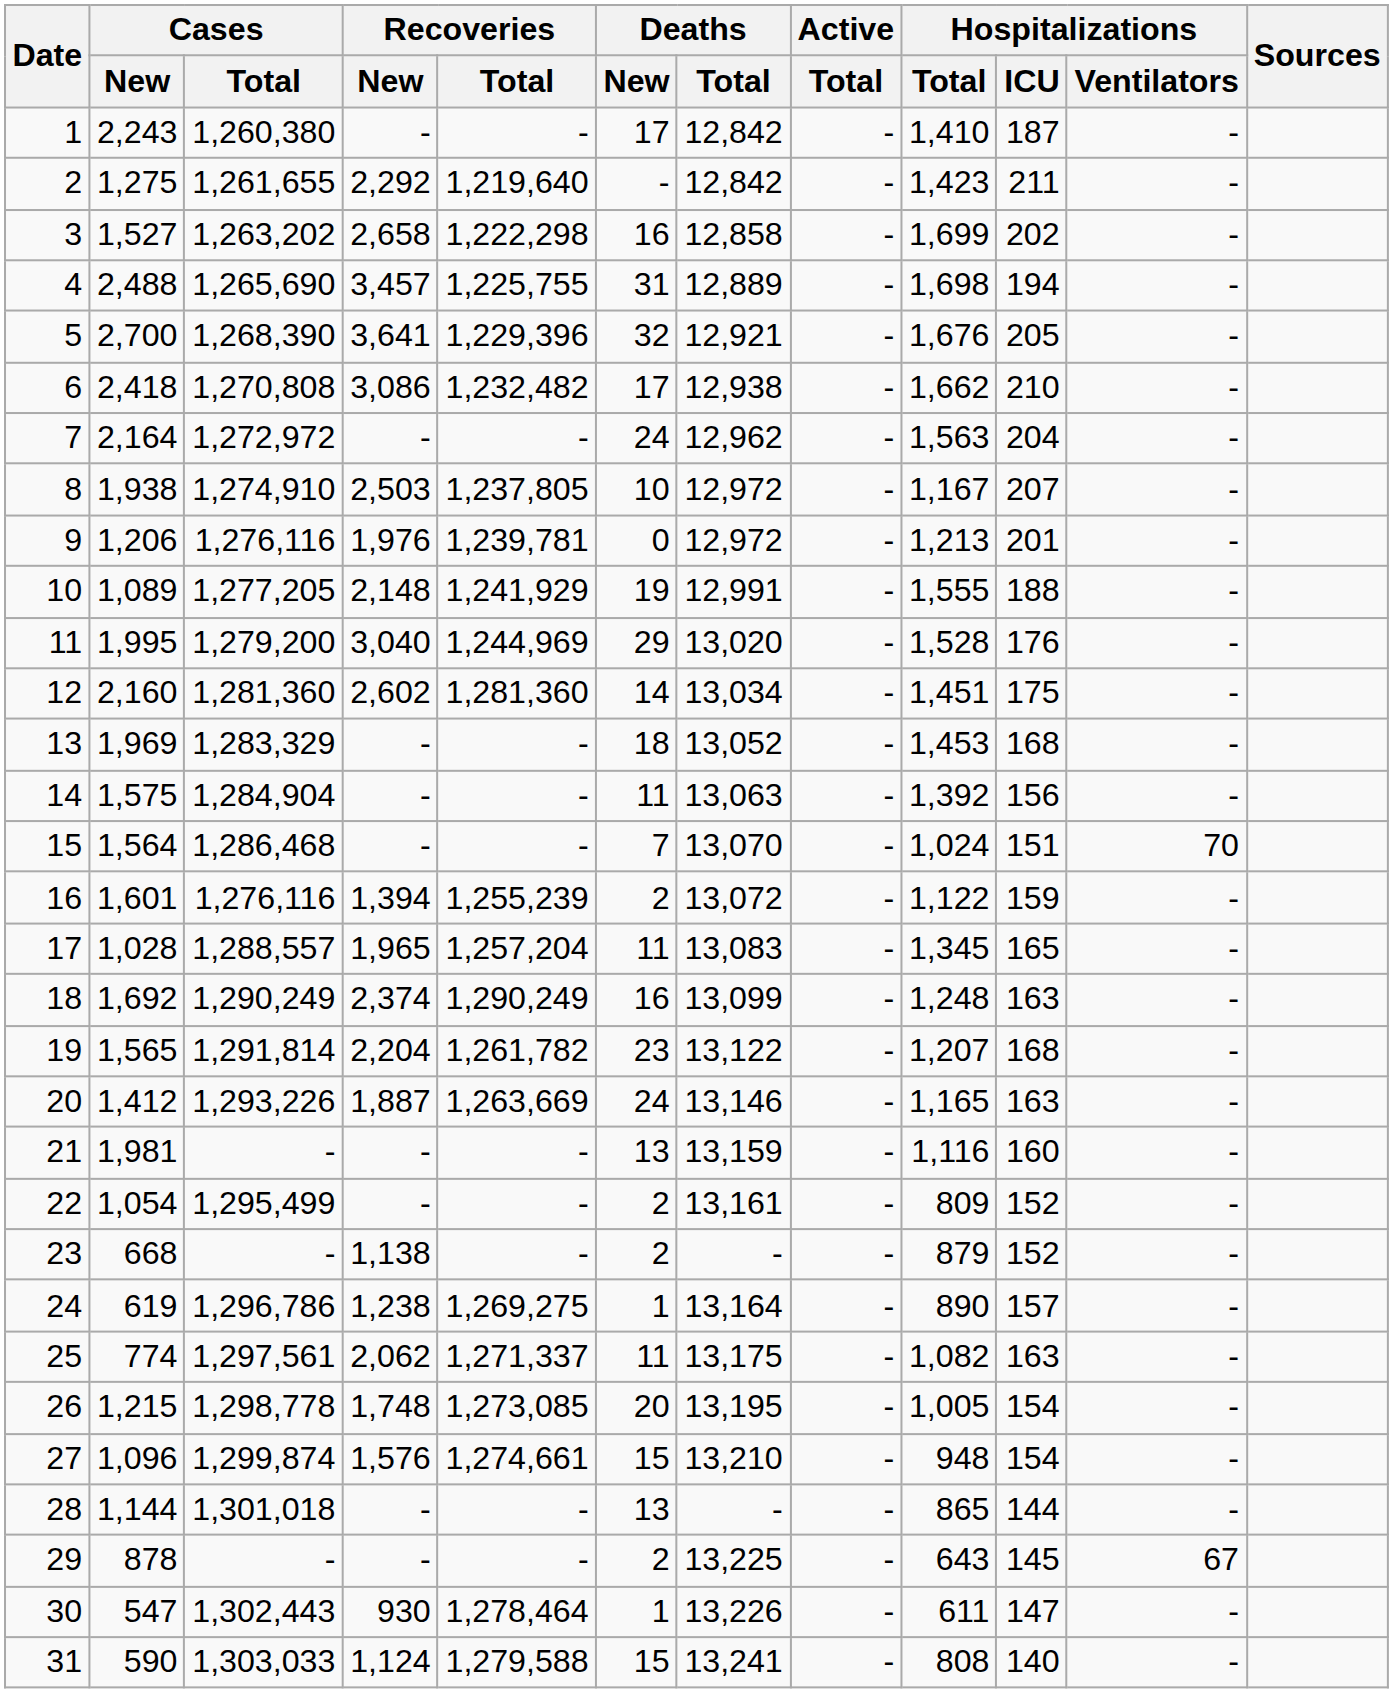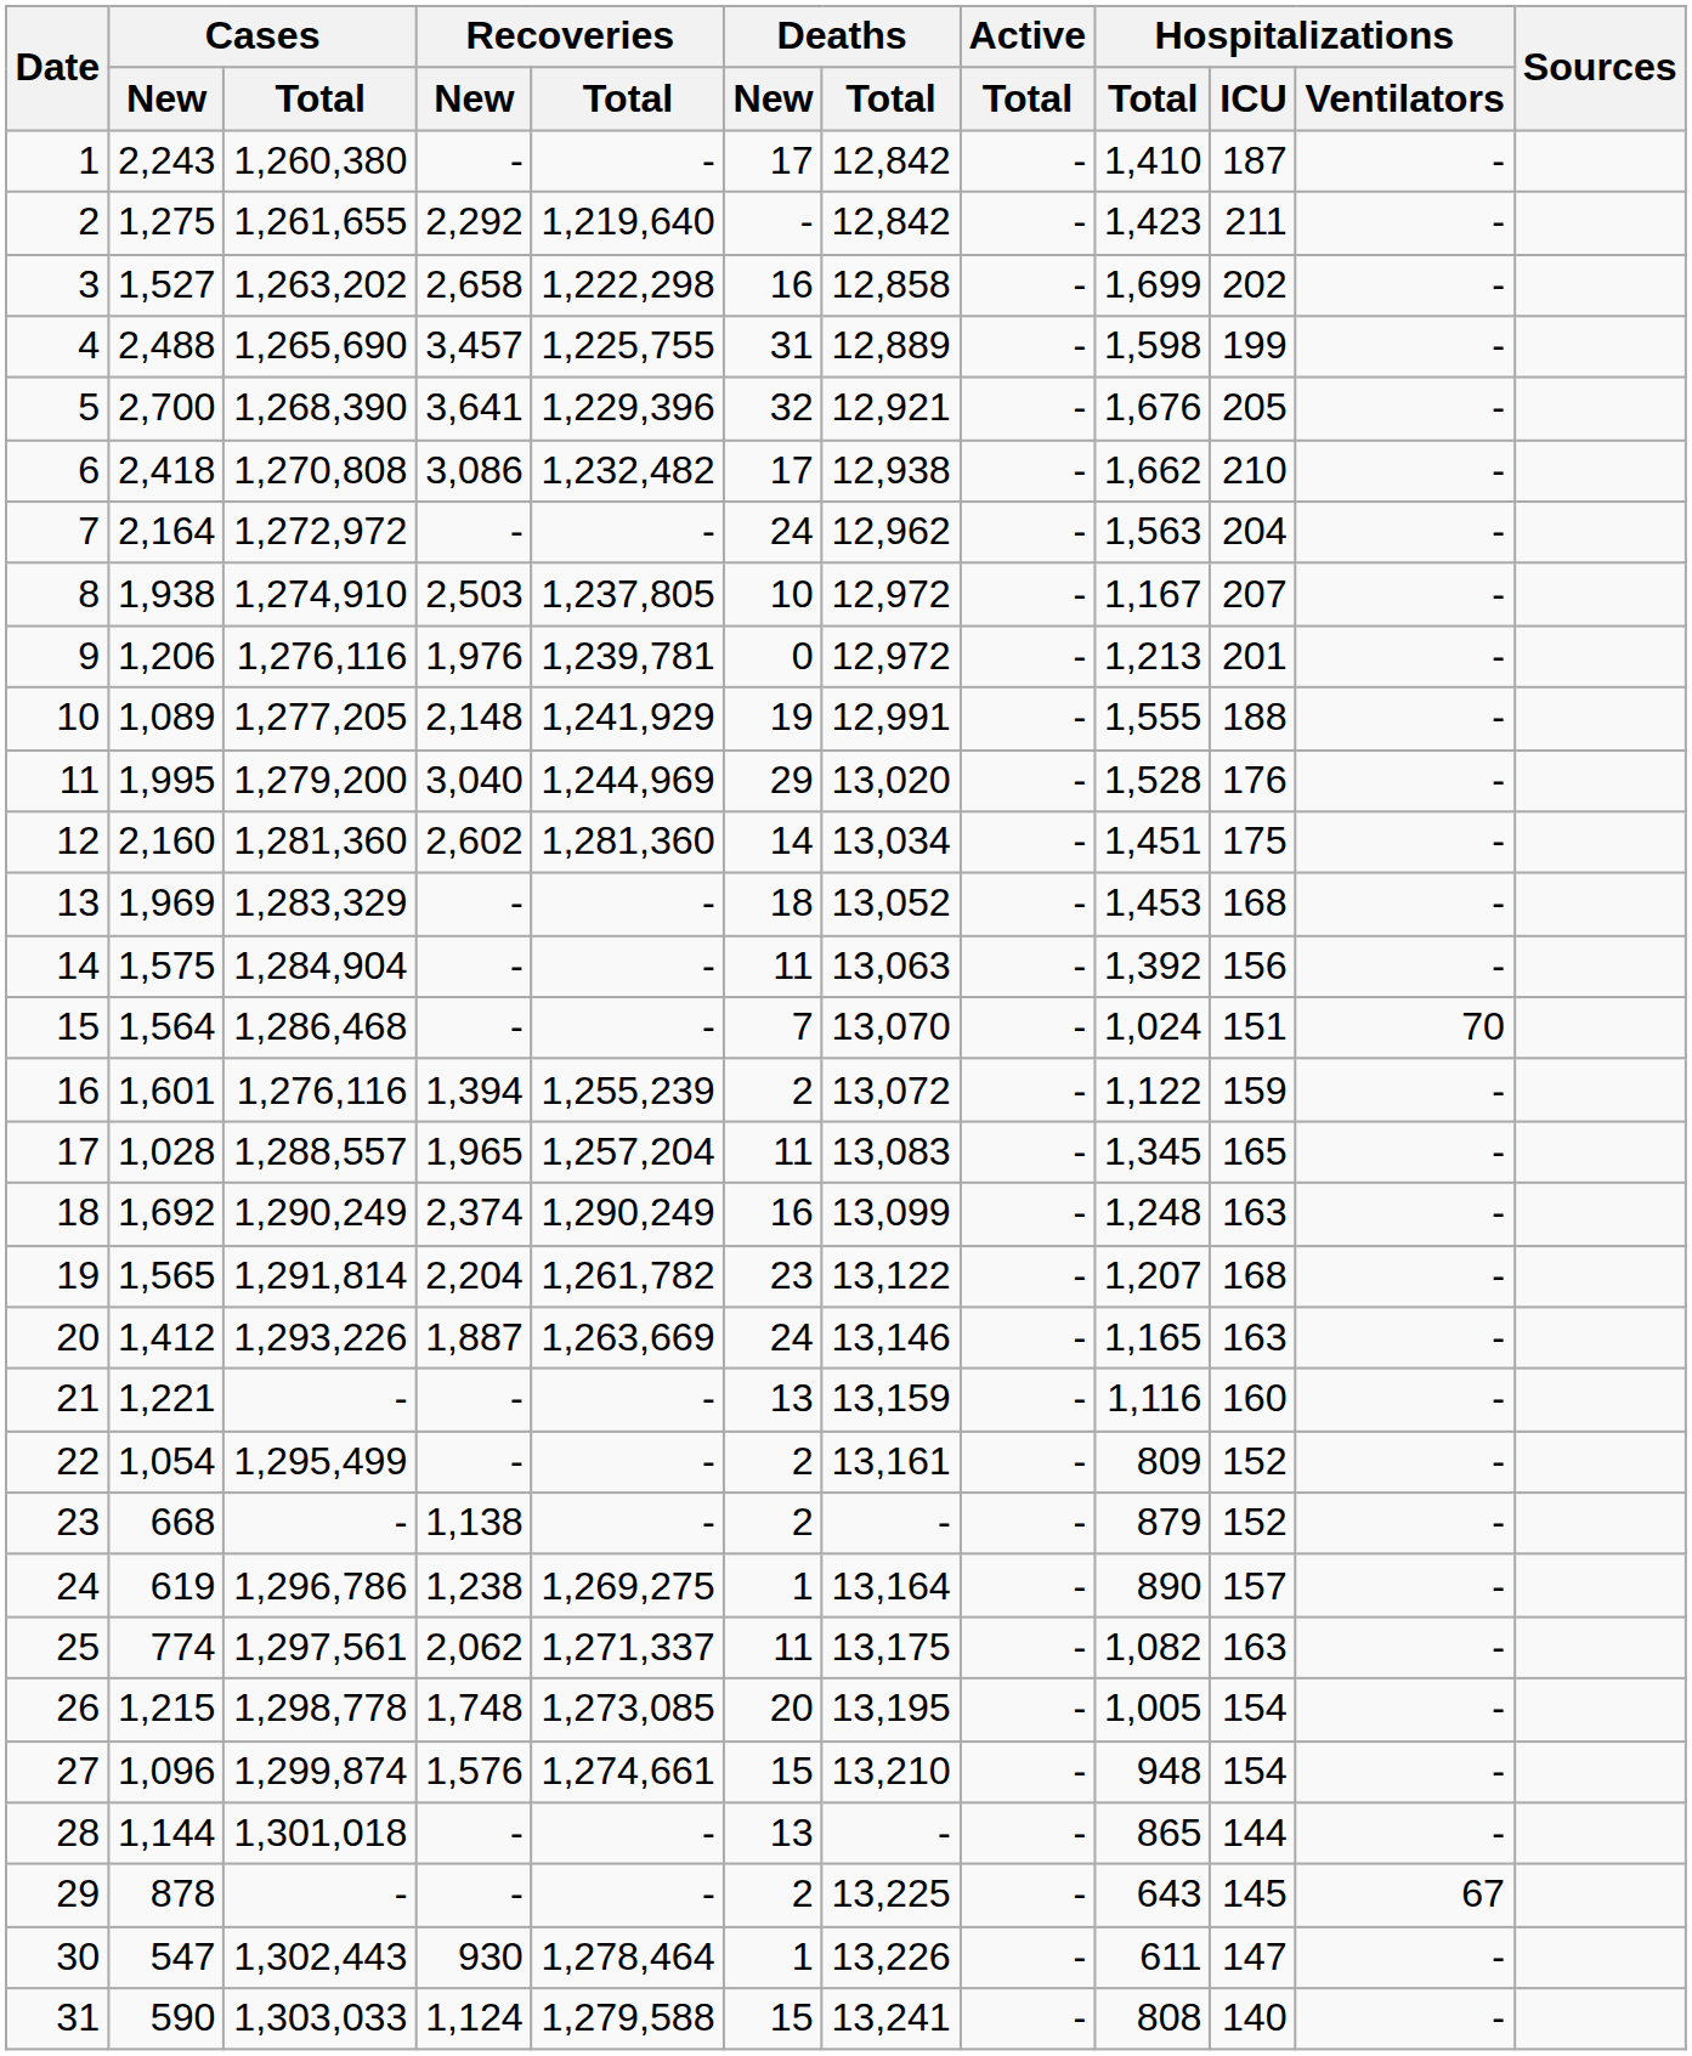 <table class="wikitable sortable mw-collapsible mw-collapsed sticky-header-multi sort-under" style="text-align:right;">
 <tr>
 <th rowspan=2>Date</th>
 <th colspan=2>Cases</th>
 <th colspan=2>Recoveries</th>
 <th colspan=2>Deaths</th>
 <th colspan=1>Active</th>
 <th colspan=3>Hospitalizations</th>
 <th rowspan=2 class="unsortable">Sources</th>
 </tr>
 <tr>
 <th>New</th>
 <th>Total</th>
 <th>New</th>
 <th>Total</th>
 <th>New</th>
 <th>Total</th>
 <th>Total</th>
 <th>Total</th>
 <th>ICU</th>
 <th>Ventilators</th>
 </tr>
 <tr>
 <td>1</td>
 <td>2,243</td>
 <td>1,260,380</td>
 <td>-</td>
 <td>-</td>
 <td>17</td>
 <td>12,842</td>
 <td>-</td>
 <td>1,410</td>
 <td>187</td>
 <td>-</td>
 <td></td>
 </tr>
 <tr>
 <td>2</td>
 <td>1,275</td>
 <td>1,261,655</td>
 <td>2,292</td>
 <td>1,219,640</td>
 <td>-</td>
 <td>12,842</td>
 <td>-</td>
 <td>1,423</td>
 <td>211</td>
 <td>-</td>
 <td></td>
 </tr>
 <tr>
 <td>3</td>
 <td>1,527</td>
 <td>1,263,202</td>
 <td>2,658</td>
 <td>1,222,298</td>
 <td>16</td>
 <td>12,858</td>
 <td>-</td>
 <td>1,699</td>
 <td>202</td>
 <td>-</td>
 <td></td>
 </tr>
 <tr>
 <td>4</td>
 <td>2,488</td>
 <td>1,265,690</td>
 <td>3,457</td>
 <td>1,225,755</td>
 <td>31</td>
 <td>12,889</td>
 <td>-</td>
-<td>1,698</td>
-<td>194</td>
+<td>1,598</td>
+<td>199</td>
 <td>-</td>
 <td></td>
 </tr>
 <tr>
 <td>5</td>
 <td>2,700</td>
 <td>1,268,390</td>
 <td>3,641</td>
 <td>1,229,396</td>
 <td>32</td>
 <td>12,921</td>
 <td>-</td>
 <td>1,676</td>
 <td>205</td>
 <td>-</td>
 <td></td>
 </tr>
 <tr>
 <td>6</td>
 <td>2,418</td>
 <td>1,270,808</td>
 <td>3,086</td>
 <td>1,232,482</td>
 <td>17</td>
 <td>12,938</td>
 <td>-</td>
 <td>1,662</td>
 <td>210</td>
 <td>-</td>
 <td></td>
 </tr>
 <tr>
 <td>7</td>
 <td>2,164</td>
 <td>1,272,972</td>
 <td>-</td>
 <td>-</td>
 <td>24</td>
 <td>12,962</td>
 <td>-</td>
 <td>1,563</td>
 <td>204</td>
 <td>-</td>
 <td></td>
 </tr>
 <tr>
 <td>8</td>
 <td>1,938</td>
 <td>1,274,910</td>
 <td>2,503</td>
 <td>1,237,805</td>
 <td>10</td>
 <td>12,972</td>
 <td>-</td>
 <td>1,167</td>
 <td>207</td>
 <td>-</td>
 <td></td>
 </tr>
 <tr>
 <td>9</td>
 <td>1,206</td>
 <td>1,276,116</td>
 <td>1,976</td>
 <td>1,239,781</td>
 <td>0</td>
 <td>12,972</td>
 <td>-</td>
 <td>1,213</td>
 <td>201</td>
 <td>-</td>
 <td></td>
 </tr>
 <tr>
 <td>10</td>
 <td>1,089</td>
 <td>1,277,205</td>
 <td>2,148</td>
 <td>1,241,929</td>
 <td>19</td>
 <td>12,991</td>
 <td>-</td>
 <td>1,555</td>
 <td>188</td>
 <td>-</td>
 <td></td>
 </tr>
 <tr>
 <td>11</td>
 <td>1,995</td>
 <td>1,279,200</td>
 <td>3,040</td>
 <td>1,244,969</td>
 <td>29</td>
 <td>13,020</td>
 <td>-</td>
 <td>1,528</td>
 <td>176</td>
 <td>-</td>
 <td></td>
 </tr>
 <tr>
 <td>12</td>
 <td>2,160</td>
 <td>1,281,360</td>
 <td>2,602</td>
 <td>1,281,360</td>
 <td>14</td>
 <td>13,034</td>
 <td>-</td>
 <td>1,451</td>
 <td>175</td>
 <td>-</td>
 <td></td>
 </tr>
 <tr>
 <td>13</td>
 <td>1,969</td>
 <td>1,283,329</td>
 <td>-</td>
 <td>-</td>
 <td>18</td>
 <td>13,052</td>
 <td>-</td>
 <td>1,453</td>
 <td>168</td>
 <td>-</td>
 <td></td>
 </tr>
 <tr>
 <td>14</td>
 <td>1,575</td>
 <td>1,284,904</td>
 <td>-</td>
 <td>-</td>
 <td>11</td>
 <td>13,063</td>
 <td>-</td>
 <td>1,392</td>
 <td>156</td>
 <td>-</td>
 <td></td>
 </tr>
 <tr>
 <td>15</td>
 <td>1,564</td>
 <td>1,286,468</td>
 <td>-</td>
 <td>-</td>
 <td>7</td>
 <td>13,070</td>
 <td>-</td>
 <td>1,024</td>
 <td>151</td>
 <td>70</td>
 <td></td>
 </tr>
 <tr>
 <td>16</td>
 <td>1,601</td>
 <td>1,276,116</td>
 <td>1,394</td>
 <td>1,255,239</td>
 <td>2</td>
 <td>13,072</td>
 <td>-</td>
 <td>1,122</td>
 <td>159</td>
 <td>-</td>
 <td></td>
 </tr>
 <tr>
 <td>17</td>
 <td>1,028</td>
 <td>1,288,557</td>
 <td>1,965</td>
 <td>1,257,204</td>
 <td>11</td>
 <td>13,083</td>
 <td>-</td>
 <td>1,345</td>
 <td>165</td>
 <td>-</td>
 <td></td>
 </tr>
 <tr>
 <td>18</td>
 <td>1,692</td>
 <td>1,290,249</td>
 <td>2,374</td>
 <td>1,290,249</td>
 <td>16</td>
 <td>13,099</td>
 <td>-</td>
 <td>1,248</td>
 <td>163</td>
 <td>-</td>
 <td></td>
 </tr>
 <tr>
 <td>19</td>
 <td>1,565</td>
 <td>1,291,814</td>
 <td>2,204</td>
 <td>1,261,782</td>
 <td>23</td>
 <td>13,122</td>
 <td>-</td>
 <td>1,207</td>
 <td>168</td>
 <td>-</td>
 <td></td>
 </tr>
 <tr>
 <td>20</td>
 <td>1,412</td>
 <td>1,293,226</td>
 <td>1,887</td>
 <td>1,263,669</td>
 <td>24</td>
 <td>13,146</td>
 <td>-</td>
 <td>1,165</td>
 <td>163</td>
 <td>-</td>
 <td></td>
 </tr>
 <tr>
 <td>21</td>
-<td>1,981</td>
+<td>1,221</td>
 <td>-</td>
 <td>-</td>
 <td>-</td>
 <td>13</td>
 <td>13,159</td>
 <td>-</td>
 <td>1,116</td>
 <td>160</td>
 <td>-</td>
 <td></td>
 </tr>
 <tr>
 <td>22</td>
 <td>1,054</td>
 <td>1,295,499</td>
 <td>-</td>
 <td>-</td>
 <td>2</td>
 <td>13,161</td>
 <td>-</td>
 <td>809</td>
 <td>152</td>
 <td>-</td>
 <td></td>
 </tr>
 <tr>
 <td>23</td>
 <td>668</td>
 <td>-</td>
 <td>1,138</td>
 <td>-</td>
 <td>2</td>
 <td>-</td>
 <td>-</td>
 <td>879</td>
 <td>152</td>
 <td>-</td>
 <td></td>
 </tr>
 <tr>
 <td>24</td>
 <td>619</td>
 <td>1,296,786</td>
 <td>1,238</td>
 <td>1,269,275</td>
 <td>1</td>
 <td>13,164</td>
 <td>-</td>
 <td>890</td>
 <td>157</td>
 <td>-</td>
 <td></td>
 </tr>
 <tr>
 <td>25</td>
 <td>774</td>
 <td>1,297,561</td>
 <td>2,062</td>
 <td>1,271,337</td>
 <td>11</td>
 <td>13,175</td>
 <td>-</td>
 <td>1,082</td>
 <td>163</td>
 <td>-</td>
 <td></td>
 </tr>
 <tr>
 <td>26</td>
 <td>1,215</td>
 <td>1,298,778</td>
 <td>1,748</td>
 <td>1,273,085</td>
 <td>20</td>
 <td>13,195</td>
 <td>-</td>
 <td>1,005</td>
 <td>154</td>
 <td>-</td>
 <td></td>
 </tr>
 <tr>
 <td>27</td>
 <td>1,096</td>
 <td>1,299,874</td>
 <td>1,576</td>
 <td>1,274,661</td>
 <td>15</td>
 <td>13,210</td>
 <td>-</td>
 <td>948</td>
 <td>154</td>
 <td>-</td>
 <td></td>
 </tr>
 <tr>
 <td>28</td>
 <td>1,144</td>
 <td>1,301,018</td>
 <td>-</td>
 <td>-</td>
 <td>13</td>
 <td>-</td>
 <td>-</td>
 <td>865</td>
 <td>144</td>
 <td>-</td>
 <td></td>
 </tr>
 <tr>
 <td>29</td>
 <td>878</td>
 <td>-</td>
 <td>-</td>
 <td>-</td>
 <td>2</td>
 <td>13,225</td>
 <td>-</td>
 <td>643</td>
 <td>145</td>
 <td>67</td>
 <td></td>
 </tr>
 <tr>
 <td>30</td>
 <td>547</td>
 <td>1,302,443</td>
 <td>930</td>
 <td>1,278,464</td>
 <td>1</td>
 <td>13,226</td>
 <td>-</td>
 <td>611</td>
 <td>147</td>
 <td>-</td>
 <td></td>
 </tr>
 <tr>
 <td>31</td>
 <td>590</td>
 <td>1,303,033</td>
 <td>1,124</td>
 <td>1,279,588</td>
 <td>15</td>
 <td>13,241</td>
 <td>-</td>
 <td>808</td>
 <td>140</td>
 <td>-</td>
 <td></td>
 </tr>
 </table>
